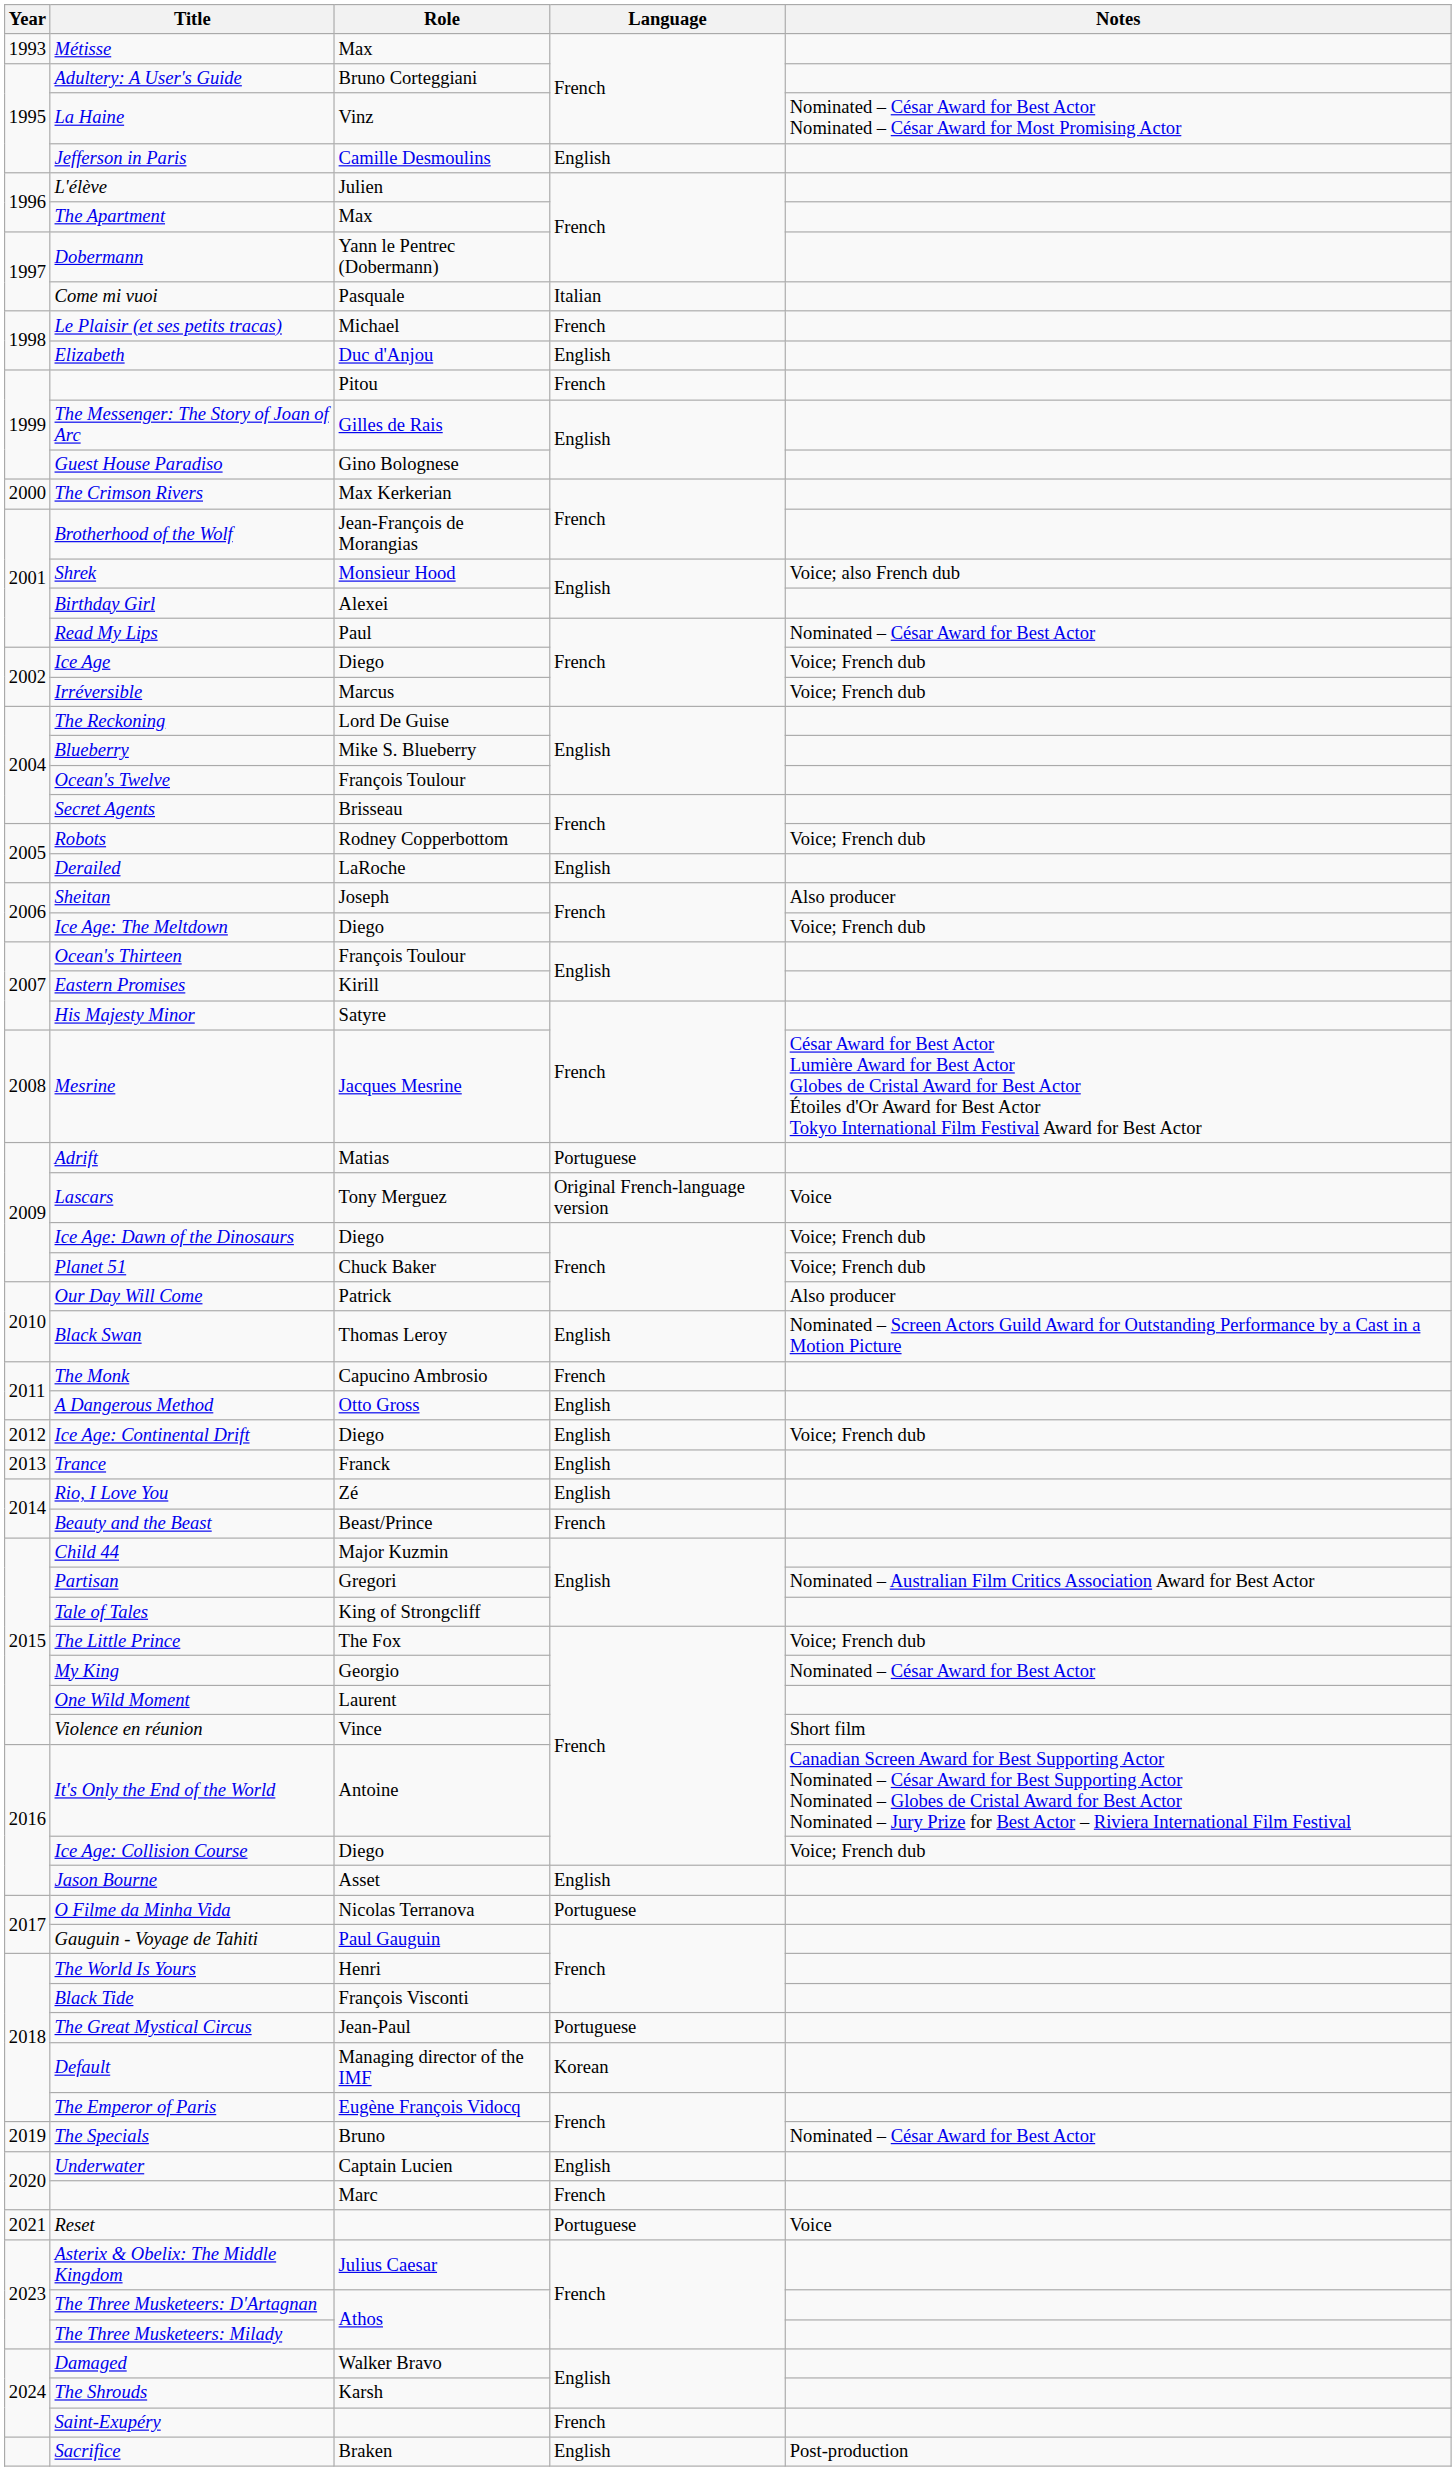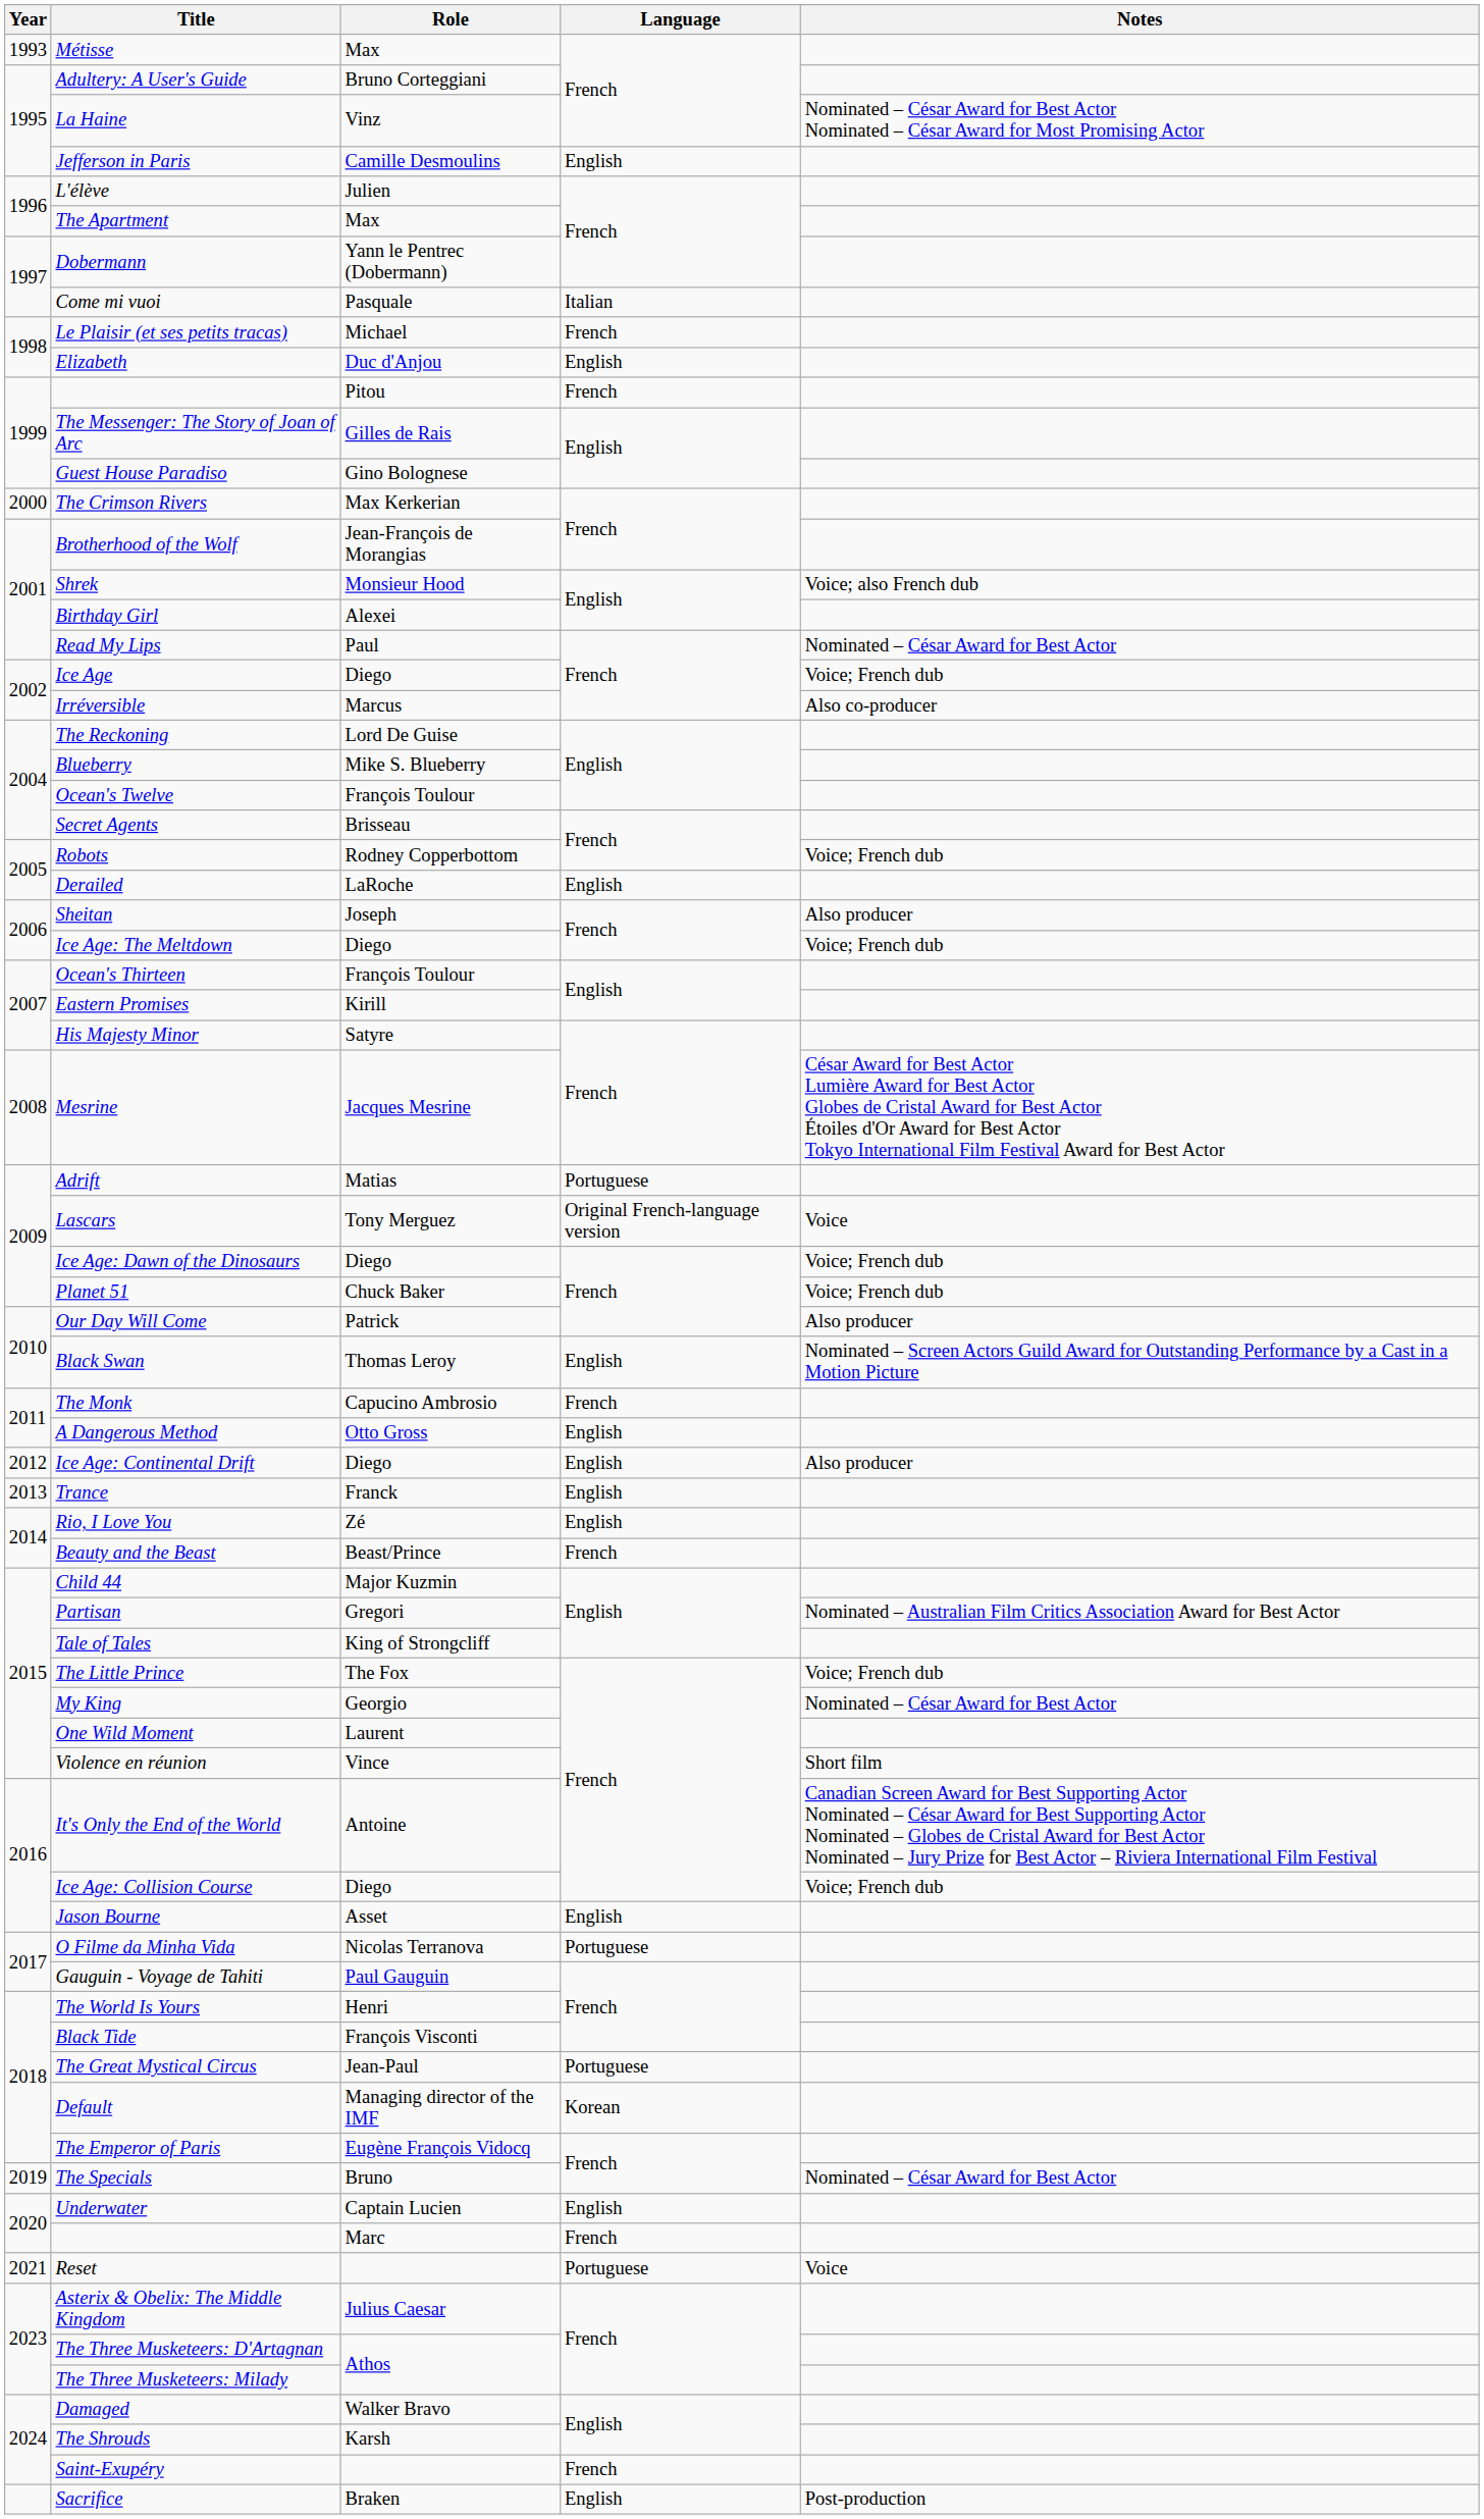 <table class="wikitable sortable">
 <tr>
 <th>Year</th>
 <th>Title</th>
 <th>Role</th>
 <th>Language</th>
 <th class="unsortable">Notes</th>
 </tr>
 <tr>
 <td>1993</td>
 <td><em><a href='#'>Métisse</a></em></td>
 <td>Max</td>
 <td rowspan="3">French</td>
 <td></td>
 </tr>
 <tr>
 <td rowspan=3>1995</td>
 <td><em><a href='#'>Adultery: A User's Guide</a></em></td>
 <td>Bruno Corteggiani</td>
 <td></td>
 </tr>
 <tr>
 <td><em><a href='#'>La Haine</a></em></td>
 <td>Vinz</td>
 <td>Nominated – <a href='#'>César Award for Best Actor</a><br>Nominated  – <a href='#'>César Award for Most Promising Actor</a></td>
 </tr>
 <tr>
 <td><em><a href='#'>Jefferson in Paris</a></em></td>
 <td><a href='#'>Camille Desmoulins</a></td>
 <td>English</td>
 <td></td>
 </tr>
 <tr>
 <td rowspan=2>1996</td>
 <td><em>L'élève</em></td>
 <td>Julien</td>
 <td rowspan="3">French</td>
 <td></td>
 </tr>
 <tr>
 <td><em><a href='#'>The Apartment</a></em></td>
 <td>Max</td>
 <td></td>
 </tr>
 <tr>
 <td rowspan=2>1997</td>
 <td><em><a href='#'>Dobermann</a></em></td>
 <td>Yann le Pentrec (Dobermann)</td>
 <td></td>
 </tr>
 <tr>
 <td><em>Come mi vuoi</em></td>
 <td>Pasquale</td>
 <td>Italian</td>
 <td></td>
 </tr>
 <tr>
 <td rowspan="2">1998</td>
 <td><em><a href='#'>Le Plaisir (et ses petits tracas)</a></em></td>
 <td>Michael</td>
 <td>French</td>
 <td></td>
 </tr>
 <tr>
 <td><em><a href='#'>Elizabeth</a></em></td>
 <td><a href='#'>Duc d'Anjou</a></td>
 <td>English</td>
 <td></td>
 </tr>
 <tr>
 <td rowspan=3>1999</td>
 <td><em></em></td>
 <td>Pitou</td>
 <td>French</td>
 <td></td>
 </tr>
 <tr>
 <td><em><a href='#'>The Messenger: The Story of Joan of Arc</a></em></td>
 <td><a href='#'>Gilles de Rais</a></td>
 <td rowspan="2">English</td>
 <td></td>
 </tr>
 <tr>
 <td><em><a href='#'>Guest House Paradiso</a></em></td>
 <td>Gino Bolognese</td>
 <td></td>
 </tr>
 <tr>
 <td>2000</td>
 <td><em><a href='#'>The Crimson Rivers</a></em></td>
 <td>Max Kerkerian</td>
 <td rowspan="2">French</td>
 <td></td>
 </tr>
 <tr>
 <td rowspan=4>2001</td>
 <td><em><a href='#'>Brotherhood of the Wolf</a></em></td>
 <td>Jean-François de Morangias</td>
 <td></td>
 </tr>
 <tr>
 <td><em><a href='#'>Shrek</a></em></td>
 <td><a href='#'>Monsieur Hood</a></td>
 <td rowspan="2">English</td>
 <td>Voice; also French dub</td>
 </tr>
 <tr>
 <td><em><a href='#'>Birthday Girl</a></em></td>
 <td>Alexei</td>
 <td></td>
 </tr>
 <tr>
 <td><em><a href='#'>Read My Lips</a></em></td>
 <td>Paul</td>
 <td rowspan="3">French</td>
 <td>Nominated – <a href='#'>César Award for Best Actor</a></td>
 </tr>
 <tr>
 <td rowspan="2">2002</td>
 <td><em><a href='#'>Ice Age</a></em></td>
 <td>Diego</td>
 <td>Voice; French dub</td>
 </tr>
 <tr>
 <td><em><a href='#'>Irréversible</a></em></td>
 <td>Marcus</td>
-<td>Voice; French dub</td>
+<td>Also co-producer</td>
 </tr>
 <tr>
 <td rowspan=4>2004</td>
 <td><em><a href='#'>The Reckoning</a></em></td>
 <td>Lord De Guise</td>
 <td rowspan="3">English</td>
 <td></td>
 </tr>
 <tr>
 <td><em><a href='#'>Blueberry</a></em></td>
 <td>Mike S. Blueberry</td>
 <td></td>
 </tr>
 <tr>
 <td><em><a href='#'>Ocean's Twelve</a></em></td>
 <td>François Toulour</td>
 <td></td>
 </tr>
 <tr>
 <td><em><a href='#'>Secret Agents</a></em></td>
 <td>Brisseau</td>
 <td rowspan="2">French</td>
 <td></td>
 </tr>
 <tr>
 <td rowspan="2">2005</td>
 <td><em><a href='#'>Robots</a></em></td>
 <td>Rodney Copperbottom</td>
 <td>Voice; French dub</td>
 </tr>
 <tr>
 <td><em><a href='#'>Derailed</a></em></td>
 <td>LaRoche</td>
 <td>English</td>
 <td></td>
 </tr>
 <tr>
 <td rowspan="2">2006</td>
 <td><em><a href='#'>Sheitan</a></em></td>
 <td>Joseph</td>
 <td rowspan="2">French</td>
 <td>Also producer</td>
 </tr>
 <tr>
 <td><em><a href='#'>Ice Age: The Meltdown</a></em></td>
 <td>Diego</td>
 <td>Voice; French dub</td>
 </tr>
 <tr>
 <td rowspan=3>2007</td>
 <td><em><a href='#'>Ocean's Thirteen</a></em></td>
 <td>François Toulour</td>
 <td rowspan="2">English</td>
 <td></td>
 </tr>
 <tr>
 <td><em><a href='#'>Eastern Promises</a></em></td>
 <td>Kirill</td>
 <td></td>
 </tr>
 <tr>
 <td><em><a href='#'>His Majesty Minor</a></em></td>
 <td>Satyre</td>
 <td rowspan="2">French</td>
 <td></td>
 </tr>
 <tr>
 <td>2008</td>
 <td><em><a href='#'>Mesrine</a></em></td>
 <td><a href='#'>Jacques Mesrine</a></td>
 <td><a href='#'>César Award for Best Actor</a><br><a href='#'>Lumière Award for Best Actor</a><br><a href='#'>Globes de Cristal Award for Best Actor</a><br>Étoiles d'Or Award for Best Actor<br><a href='#'>Tokyo International Film Festival</a> Award for Best Actor</td>
 </tr>
 <tr>
 <td rowspan="4">2009</td>
 <td><em><a href='#'>Adrift</a></em></td>
 <td>Matias</td>
 <td>Portuguese</td>
 <td></td>
 </tr>
 <tr>
 <td><em><a href='#'>Lascars</a></em></td>
 <td>Tony Merguez</td>
 <td>Original French-language version</td>
 <td>Voice</td>
 </tr>
 <tr>
 <td><em><a href='#'>Ice Age: Dawn of the Dinosaurs</a></em></td>
 <td>Diego</td>
 <td rowspan="3">French</td>
 <td>Voice; French dub</td>
 </tr>
 <tr>
 <td><em><a href='#'>Planet 51</a></em></td>
 <td>Chuck Baker</td>
 <td>Voice; French dub</td>
 </tr>
 <tr>
 <td rowspan=2>2010</td>
 <td><em><a href='#'>Our Day Will Come</a></em></td>
 <td>Patrick</td>
 <td>Also producer</td>
 </tr>
 <tr>
 <td><em><a href='#'>Black Swan</a></em></td>
 <td>Thomas Leroy</td>
 <td>English</td>
 <td>Nominated – <a href='#'>Screen Actors Guild Award for Outstanding Performance by a Cast in a Motion Picture</a></td>
 </tr>
 <tr>
 <td rowspan=2>2011</td>
 <td><em><a href='#'>The Monk</a></em></td>
 <td>Capucino Ambrosio</td>
 <td>French</td>
 <td></td>
 </tr>
 <tr>
 <td><em><a href='#'>A Dangerous Method</a></em></td>
 <td><a href='#'>Otto Gross</a></td>
 <td>English</td>
 <td></td>
 </tr>
 <tr>
 <td>2012</td>
 <td><em><a href='#'>Ice Age: Continental Drift</a></em></td>
 <td>Diego</td>
 <td>English</td>
-<td>Voice; French dub</td>
+<td>Also producer</td>
 </tr>
 <tr>
 <td>2013</td>
 <td><em><a href='#'>Trance</a></em></td>
 <td>Franck</td>
 <td>English</td>
 <td></td>
 </tr>
 <tr>
 <td rowspan=2>2014</td>
 <td><em><a href='#'>Rio, I Love You</a></em></td>
 <td>Zé</td>
 <td>English</td>
 <td></td>
 </tr>
 <tr>
 <td><em><a href='#'>Beauty and the Beast</a></em></td>
 <td>Beast/Prince</td>
 <td>French</td>
 <td></td>
 </tr>
 <tr>
 <td rowspan=7>2015</td>
 <td><em><a href='#'>Child 44</a></em></td>
 <td>Major Kuzmin</td>
 <td rowspan="3">English</td>
 <td></td>
 </tr>
 <tr>
 <td><em><a href='#'>Partisan</a></em></td>
 <td>Gregori</td>
 <td>Nominated – <a href='#'>Australian Film Critics Association</a> Award for Best Actor</td>
 </tr>
 <tr>
 <td><em><a href='#'>Tale of Tales</a></em></td>
 <td>King of Strongcliff</td>
 <td></td>
 </tr>
 <tr>
 <td><em><a href='#'>The Little Prince</a></em></td>
 <td>The Fox</td>
 <td rowspan="6">French</td>
 <td>Voice; French dub</td>
 </tr>
 <tr>
 <td><em><a href='#'>My King</a></em></td>
 <td>Georgio</td>
 <td>Nominated – <a href='#'>César Award for Best Actor</a></td>
 </tr>
 <tr>
 <td><em><a href='#'>One Wild Moment</a></em></td>
 <td>Laurent</td>
 </tr>
 <tr>
 <td><em>Violence en réunion</em></td>
 <td>Vince</td>
 <td>Short film</td>
 </tr>
 <tr>
 <td rowspan=3>2016</td>
 <td><em><a href='#'>It's Only the End of the World</a></em></td>
 <td>Antoine</td>
 <td><a href='#'>Canadian Screen Award for Best Supporting Actor</a><br>Nominated – <a href='#'>César Award for Best Supporting Actor</a><br>Nominated – <a href='#'>Globes de Cristal Award for Best Actor</a><br>Nominated – <a href='#'>Jury Prize</a> for <a href='#'>Best Actor</a> – <a href='#'>Riviera International Film Festival</a></td>
 </tr>
 <tr>
 <td><em><a href='#'>Ice Age: Collision Course</a></em></td>
 <td>Diego</td>
 <td>Voice; French dub</td>
 </tr>
 <tr>
 <td><em><a href='#'>Jason Bourne</a></em></td>
 <td>Asset</td>
 <td>English</td>
 <td></td>
 </tr>
 <tr>
 <td rowspan=2>2017</td>
 <td><em><a href='#'>O Filme da Minha Vida</a></em></td>
 <td>Nicolas Terranova</td>
 <td>Portuguese</td>
 <td></td>
 </tr>
 <tr>
 <td><em>Gauguin - Voyage de Tahiti</em></td>
 <td><a href='#'>Paul Gauguin</a></td>
 <td rowspan="3">French</td>
 <td></td>
 </tr>
 <tr>
 <td rowspan="5">2018</td>
 <td><em><a href='#'>The World Is Yours</a></em></td>
 <td>Henri</td>
 <td></td>
 </tr>
 <tr>
 <td><em><a href='#'>Black Tide</a></em></td>
 <td>François Visconti</td>
 <td></td>
 </tr>
 <tr>
 <td><em><a href='#'>The Great Mystical Circus</a></em></td>
 <td>Jean-Paul</td>
 <td>Portuguese</td>
 <td></td>
 </tr>
 <tr>
 <td><em><a href='#'>Default</a></em></td>
 <td>Managing director of the <a href='#'>IMF</a></td>
 <td>Korean</td>
 <td></td>
 </tr>
 <tr>
 <td><em><a href='#'>The Emperor of Paris</a></em></td>
 <td><a href='#'>Eugène François Vidocq</a></td>
 <td rowspan="2">French</td>
 <td></td>
 </tr>
 <tr>
 <td>2019</td>
 <td><em><a href='#'>The Specials</a></em></td>
 <td>Bruno</td>
 <td>Nominated – <a href='#'>César Award for Best Actor</a></td>
 </tr>
 <tr>
 <td rowspan=2>2020</td>
 <td><em><a href='#'>Underwater</a></em></td>
 <td>Captain Lucien</td>
 <td>English</td>
 <td></td>
 </tr>
 <tr>
 <td></td>
 <td>Marc</td>
 <td>French</td>
 <td></td>
 </tr>
 <tr>
 <td rowspan=1>2021</td>
 <td><em>Reset</em></td>
 <td></td>
 <td>Portuguese</td>
 <td>Voice</td>
 </tr>
 <tr>
 <td rowspan="3">2023</td>
 <td><em><a href='#'>Asterix & Obelix: The Middle Kingdom</a></em></td>
 <td><a href='#'>Julius Caesar</a></td>
 <td rowspan="3">French</td>
 <td></td>
 </tr>
 <tr>
 <td><em><a href='#'>The Three Musketeers: D'Artagnan</a></em></td>
 <td rowspan="2"><a href='#'>Athos</a></td>
 <td></td>
 </tr>
 <tr>
 <td><em><a href='#'>The Three Musketeers: Milady</a></em></td>
 <td></td>
 </tr>
 <tr>
 <td rowspan="3">2024</td>
 <td><em><a href='#'>Damaged</a></em></td>
 <td>Walker Bravo</td>
 <td rowspan="2">English</td>
 <td></td>
 </tr>
 <tr>
 <td><em><a href='#'>The Shrouds</a></em></td>
 <td>Karsh</td>
 <td></td>
 </tr>
 <tr>
 <td><em><a href='#'>Saint-Exupéry</a></em></td>
 <td></td>
 <td>French</td>
 </tr>
 <tr>
 <td></td>
 <td><em><a href='#'>Sacrifice</a></em></td>
 <td>Braken</td>
 <td>English</td>
 <td>Post-production</td>
 </tr>
 </table>
